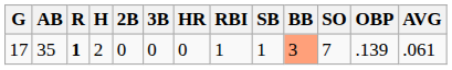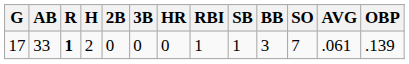 <table class="wikitable">
 <tr>
 <th><strong>G</strong></th>
 <th><strong>AB</strong></th>
 <th><strong>R</strong></th>
 <th><strong>H</strong></th>
 <th><strong>2B</strong></th>
 <th><strong>3B</strong></th>
 <th><strong>HR</strong></th>
 <th><strong>RBI</strong></th>
 <th><strong>SB</strong></th>
 <th><strong>BB</strong></th>
 <th><strong>SO</strong></th>
+<th><strong>AVG</strong></th>
 <th><strong>OBP</strong></th>
-<th><strong>AVG</strong></th>
 </tr>
 <tr>
 <td>17</td>
-<td>35</td>
+<td>33</td>
 <td><strong>1</strong></td>
 <td>2</td>
 <td>0</td>
 <td>0</td>
 <td>0</td>
 <td>1</td>
 <td>1</td>
-<td style="background: lightsalmon;">3</td>
+<td>3</td>
 <td>7</td>
+<td>.061</td>
 <td>.139</td>
-<td>.061</td>
 </tr>
 </table>
